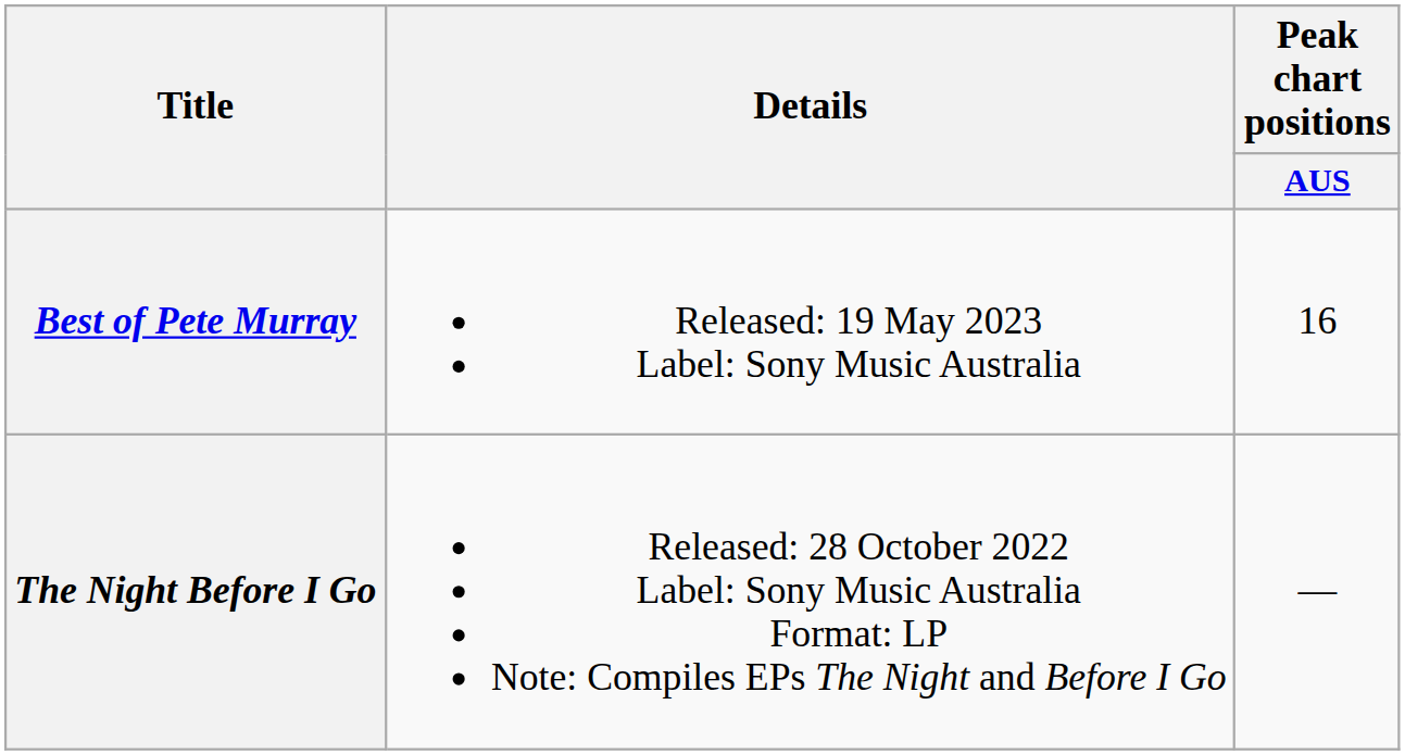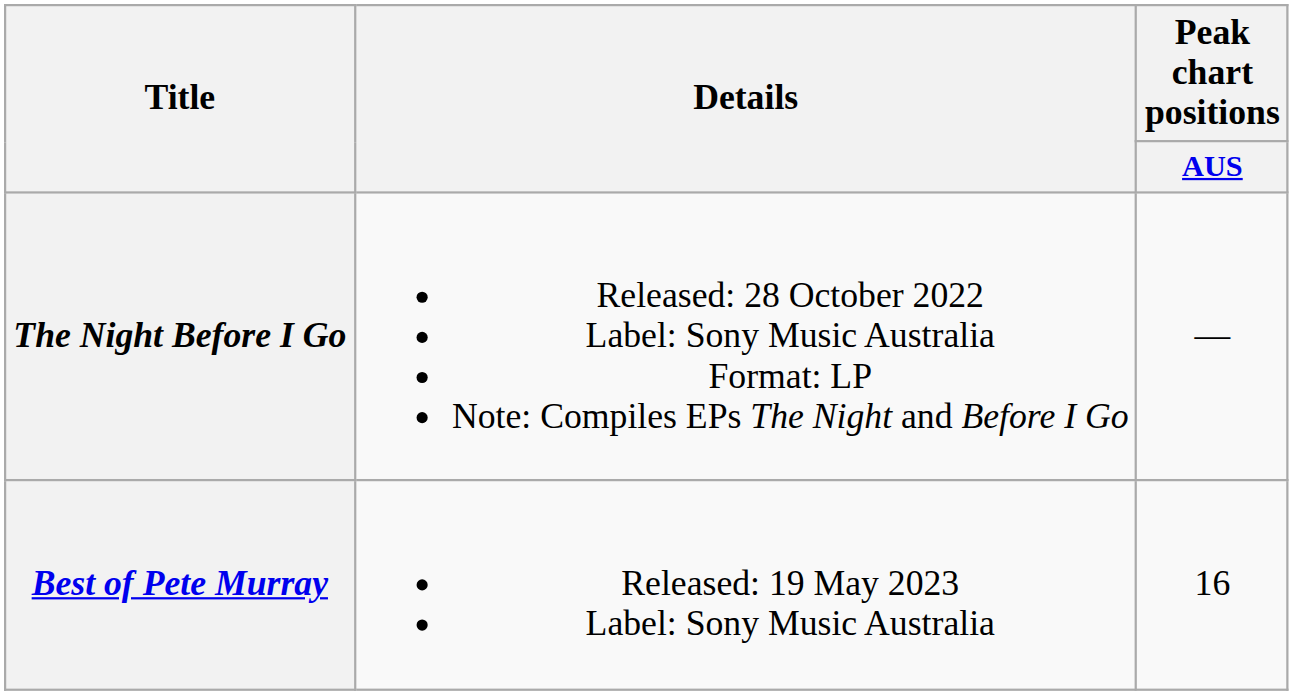 <table class="wikitable plainrowheaders" style="text-align:center;">
 <tr>
 <th rowspan="2">Title</th>
 <th rowspan="2">Details</th>
 <th colspan="1">Peak chart positions</th>
 </tr>
 <tr>
 <th style="width:3em;font-size:85%"><a href='#'>AUS</a><br></th>
 </tr>
 <tr>
+<th scope="row"><em>The Night Before I Go</em></th>
+<td><br><ul><li>Released: 28 October 2022</li><li>Label: Sony Music Australia</li><li>Format: LP</li><li>Note: Compiles EPs <em>The Night</em> and <em>Before I Go</em></li></ul></td>
+<td align="center">—</td>
+</tr>
+<tr>
 <th scope="row"><em><a href='#'>Best of Pete Murray</a></em></th>
 <td><br><ul><li>Released: 19 May 2023</li><li>Label: Sony Music Australia</li></ul></td>
 <td>16<br></td>
 </tr>
-<tr>
-<th scope="row"><em>The Night Before I Go</em></th>
-<td><br><ul><li>Released: 28 October 2022</li><li>Label: Sony Music Australia</li><li>Format: LP</li><li>Note: Compiles EPs <em>The Night</em> and <em>Before I Go</em></li></ul></td>
-<td align="center">—</td>
-</tr>
 </table>
